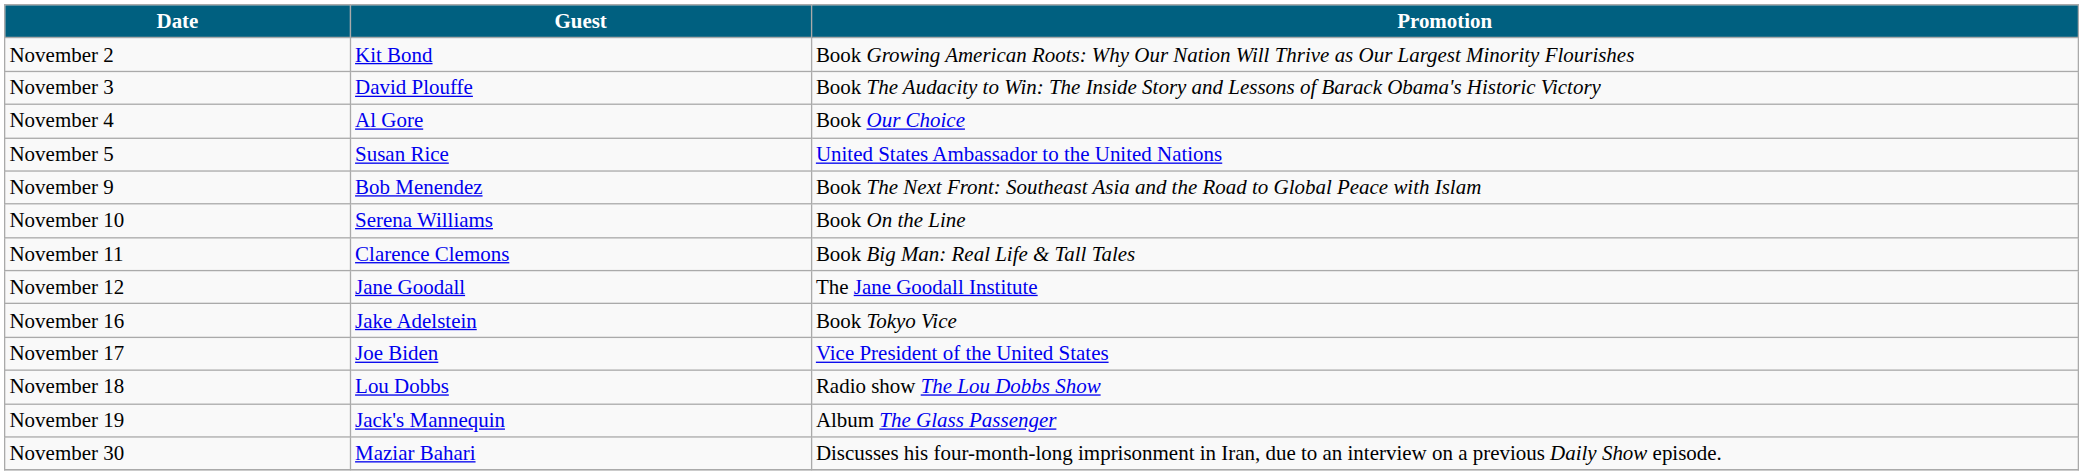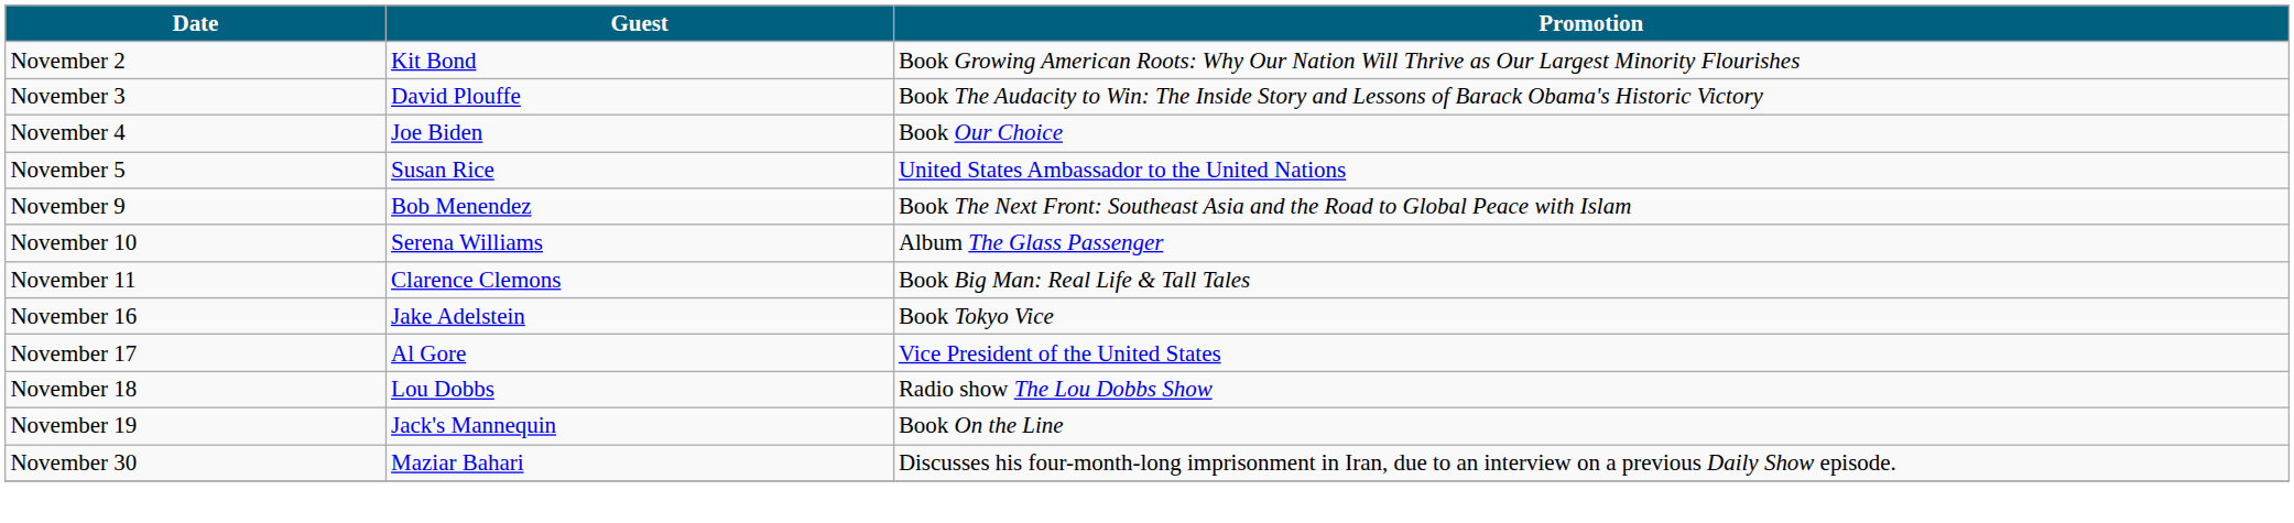 <table class="wikitable" width="100%">
 <tr bgcolor="#CCCCCC">
 <th width="15%" style="background:#006080; color:#FFFFFF">Date</th>
 <th width="20%" style="background:#006080; color:#FFFFFF">Guest</th>
 <th width="55%" style="background:#006080; color:#FFFFFF">Promotion</th>
 </tr>
 <tr>
 <td>November 2</td>
 <td><a href='#'>Kit Bond</a></td>
 <td>Book <em>Growing American Roots: Why Our Nation Will Thrive as Our Largest Minority Flourishes</em></td>
 </tr>
 <tr>
 <td>November 3</td>
 <td><a href='#'>David Plouffe</a></td>
 <td>Book <em>The Audacity to Win: The Inside Story and Lessons of Barack Obama's Historic Victory</em></td>
 </tr>
 <tr>
 <td>November 4</td>
-<td><a href='#'>Al Gore</a></td>
+<td><a href='#'>Joe Biden</a></td>
 <td>Book <em><a href='#'>Our Choice</a></em></td>
 </tr>
 <tr>
 <td>November 5</td>
 <td><a href='#'>Susan Rice</a></td>
 <td><a href='#'>United States Ambassador to the United Nations</a></td>
 </tr>
 <tr>
 <td>November 9</td>
 <td><a href='#'>Bob Menendez</a></td>
 <td>Book <em>The Next Front: Southeast Asia and the Road to Global Peace with Islam</em></td>
 </tr>
 <tr>
 <td>November 10</td>
 <td><a href='#'>Serena Williams</a></td>
-<td>Book <em>On the Line</em></td>
+<td>Album <em><a href='#'>The Glass Passenger</a></em></td>
 </tr>
 <tr>
 <td>November 11</td>
 <td><a href='#'>Clarence Clemons</a></td>
 <td>Book <em>Big Man: Real Life & Tall Tales</em></td>
-</tr>
-<tr>
-<td>November 12</td>
-<td><a href='#'>Jane Goodall</a></td>
-<td>The <a href='#'>Jane Goodall Institute</a></td>
 </tr>
 <tr>
 <td>November 16</td>
 <td><a href='#'>Jake Adelstein</a></td>
 <td>Book <em>Tokyo Vice</em></td>
 </tr>
 <tr>
 <td>November 17</td>
-<td><a href='#'>Joe Biden</a></td>
+<td><a href='#'>Al Gore</a></td>
 <td><a href='#'>Vice President of the United States</a></td>
 </tr>
 <tr>
 <td>November 18</td>
 <td><a href='#'>Lou Dobbs</a></td>
 <td>Radio show <em><a href='#'>The Lou Dobbs Show</a></em></td>
 </tr>
 <tr>
 <td>November 19</td>
 <td><a href='#'>Jack's Mannequin</a></td>
-<td>Album <em><a href='#'>The Glass Passenger</a></em></td>
+<td>Book <em>On the Line</em></td>
 </tr>
 <tr>
 <td>November 30</td>
 <td><a href='#'>Maziar Bahari</a></td>
 <td>Discusses his four-month-long imprisonment in Iran, due to an interview on a previous <em>Daily Show</em> episode.</td>
 </tr>
 <tr>
 </tr>
 </table>
